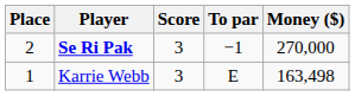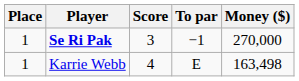 <table class="wikitable">
 <tr>
 <th>Place</th>
 <th>Player</th>
 <th>Score</th>
 <th>To par</th>
 <th>Money ($)</th>
 </tr>
 <tr>
-<td align=center>2</td>
+<td align=center>1</td>
 <td> <strong><a href='#'>Se Ri Pak</a></strong></td>
 <td align=center>3</td>
 <td align=center>−1</td>
 <td align=center>270,000</td>
 </tr>
 <tr>
 <td align=center>1</td>
 <td> <a href='#'>Karrie Webb</a></td>
-<td align=center>3</td>
+<td align=center>4</td>
 <td align=center>E</td>
 <td align=center>163,498</td>
 </tr>
 </table>
